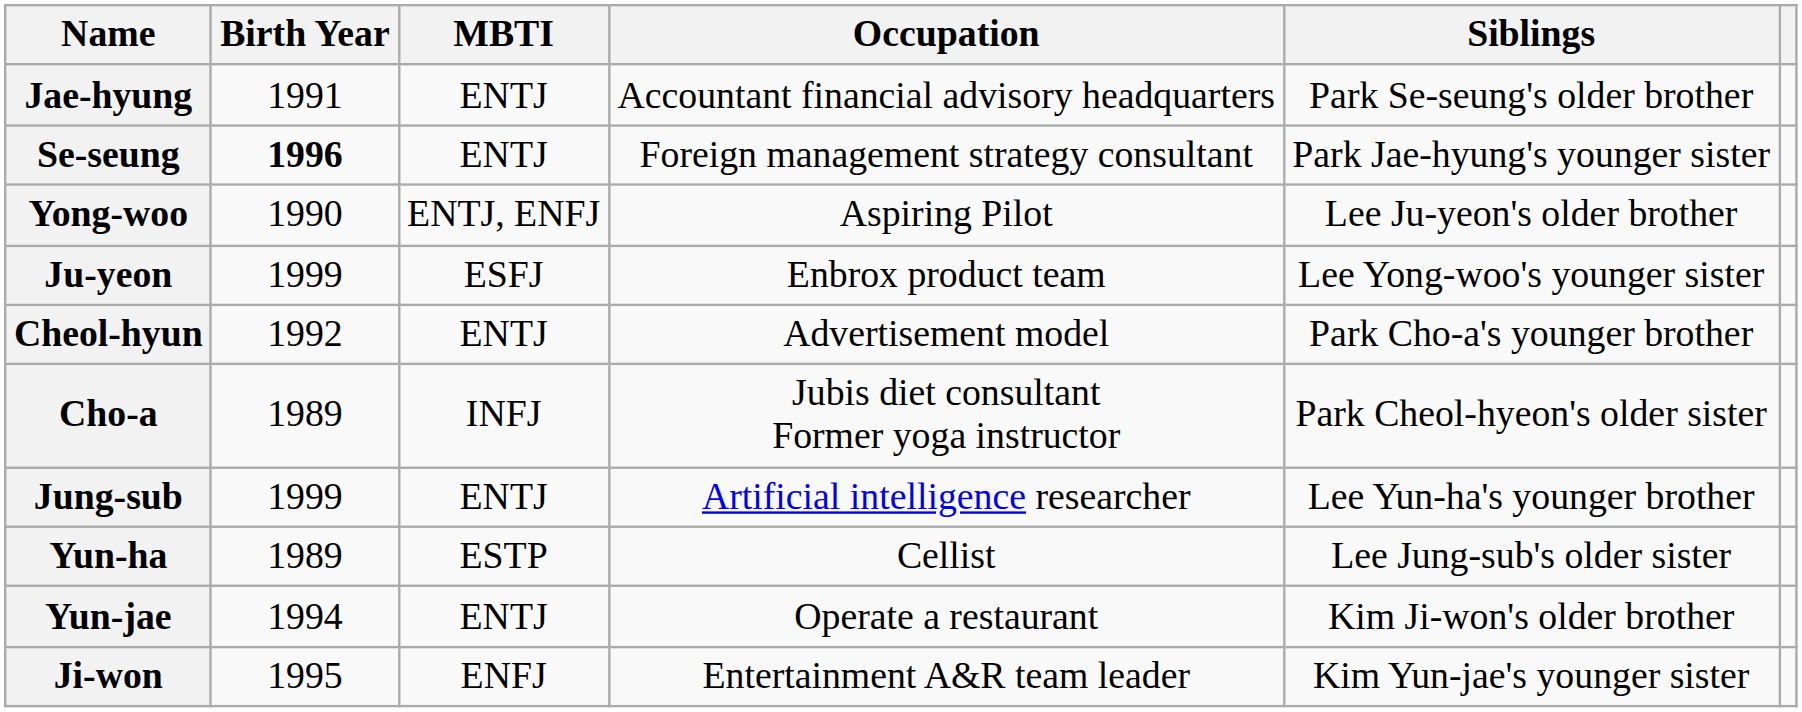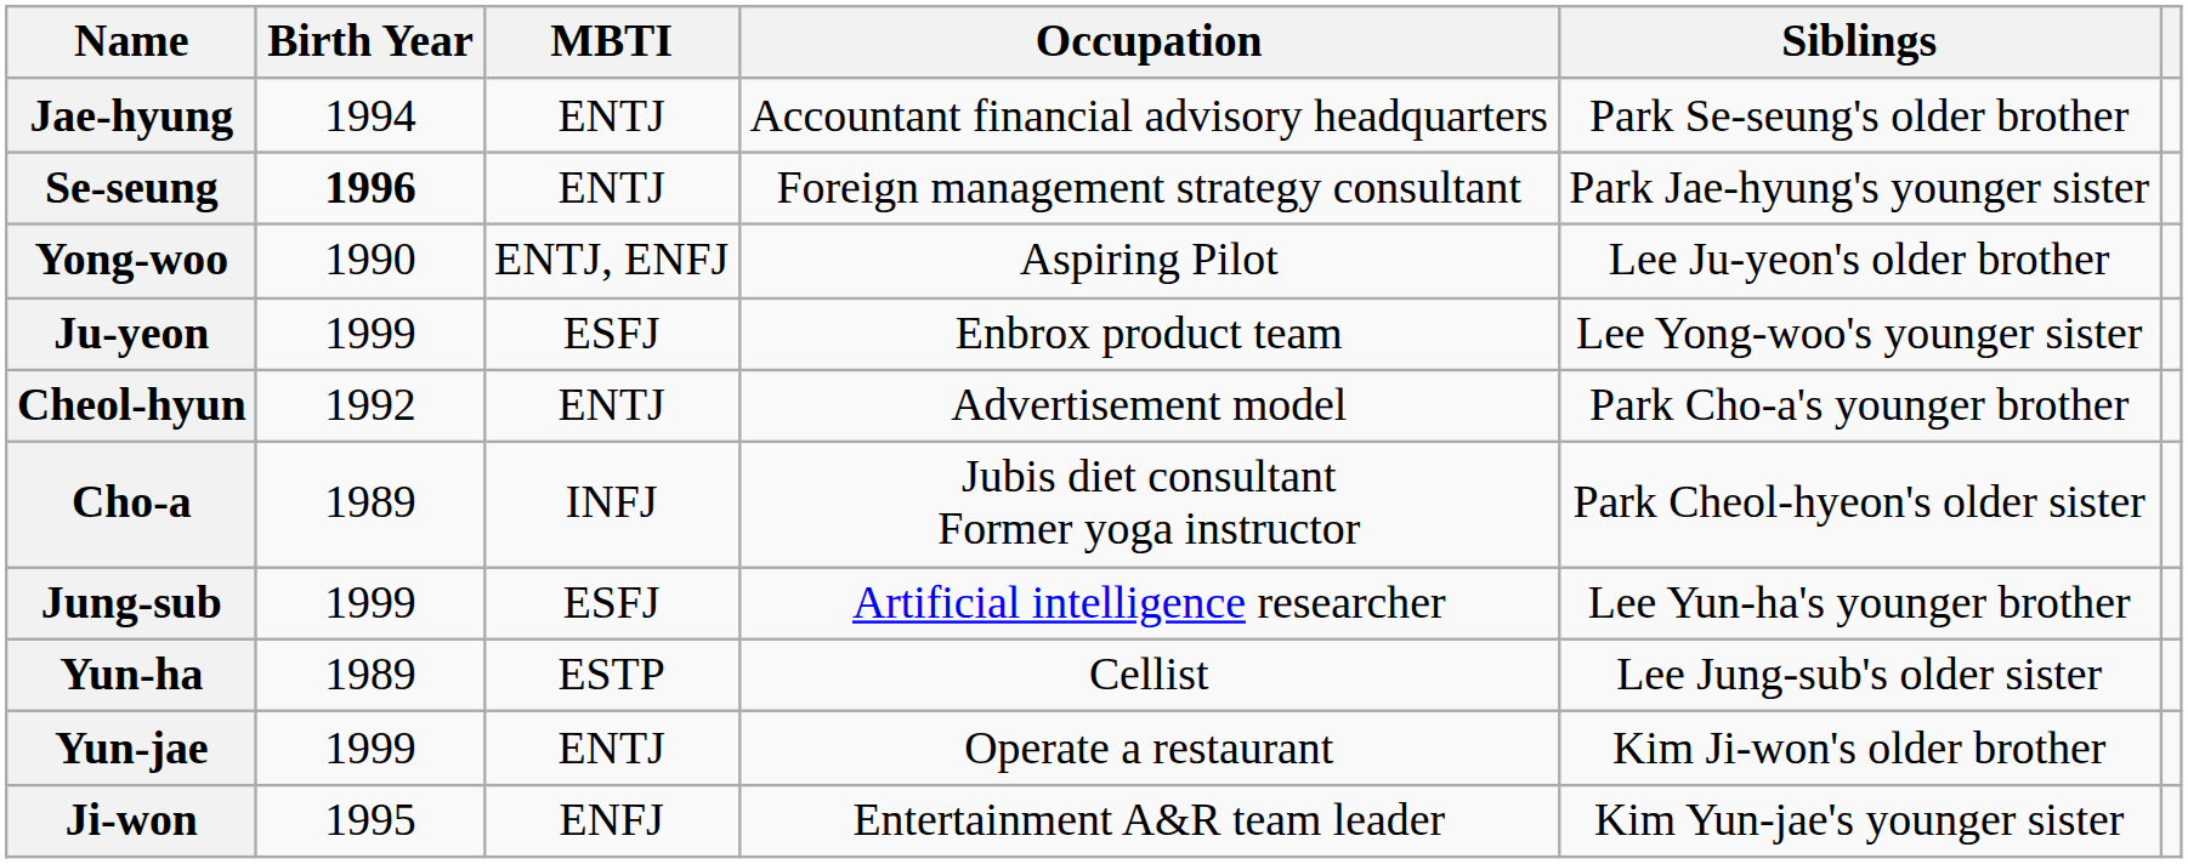 <table class="wikitable" style="text-align:center">
 <tr>
 <th scope="col">Name</th>
 <th scope="col">Birth Year</th>
 <th scope="col">MBTI</th>
 <th scope="col">Occupation</th>
 <th scope="col">Siblings</th>
 <th scope="col"></th>
 </tr>
 <tr>
 <th scope="row">Jae-hyung</th>
-<td>1991</td>
+<td>1994</td>
 <td>ENTJ</td>
 <td>Accountant financial advisory headquarters<br></td>
 <td>Park Se-seung's older brother</td>
 <td></td>
 </tr>
 <tr>
 <th scope="row">Se-seung</th>
 <td><strong>1996</strong></td>
 <td>ENTJ</td>
 <td>Foreign management strategy consultant<br></td>
 <td>Park Jae-hyung's younger sister</td>
 <td></td>
 </tr>
 <tr>
 <th>Yong-woo</th>
 <td>1990</td>
 <td>ENTJ, ENFJ</td>
 <td>Aspiring Pilot <br></td>
 <td>Lee Ju-yeon's older brother</td>
 <td></td>
 </tr>
 <tr>
 <th>Ju-yeon</th>
 <td>1999</td>
 <td>ESFJ</td>
 <td>Enbrox product team</td>
 <td>Lee Yong-woo's younger sister</td>
 <td></td>
 </tr>
 <tr>
 <th>Cheol-hyun</th>
 <td>1992</td>
 <td>ENTJ</td>
 <td>Advertisement model<br></td>
 <td>Park Cho-a's younger brother</td>
 <td></td>
 </tr>
 <tr>
 <th>Cho-a</th>
 <td>1989</td>
 <td>INFJ</td>
 <td>Jubis diet consultant<br>Former yoga instructor</td>
 <td>Park Cheol-hyeon's older sister</td>
 <td></td>
 </tr>
 <tr>
 <th>Jung-sub</th>
 <td>1999</td>
-<td>ENTJ</td>
+<td>ESFJ</td>
 <td><a href='#'>Artificial intelligence</a> researcher<br></td>
 <td>Lee Yun-ha's younger brother</td>
 <td></td>
 </tr>
 <tr>
 <th>Yun-ha</th>
 <td>1989</td>
 <td>ESTP</td>
 <td>Cellist<br></td>
 <td>Lee Jung-sub's older sister</td>
 <td></td>
 </tr>
 <tr>
 <th>Yun-jae</th>
-<td>1994</td>
+<td>1999</td>
 <td>ENTJ</td>
 <td>Operate a restaurant</td>
 <td>Kim Ji-won's older brother</td>
 <td></td>
 </tr>
 <tr>
 <th>Ji-won</th>
 <td>1995</td>
 <td>ENFJ</td>
 <td>Entertainment A&R team leader</td>
 <td>Kim Yun-jae's younger sister</td>
 <td></td>
 </tr>
 </table>
